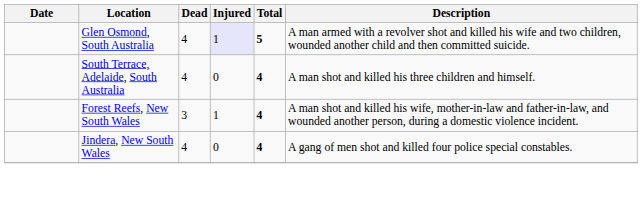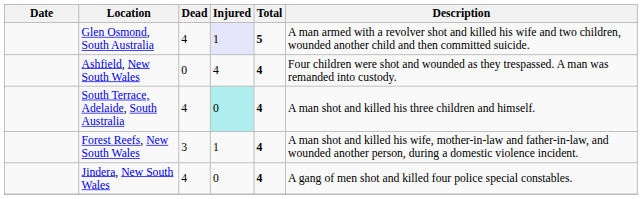 <table class="wikitable sortable mw-datatable">
 <tr>
 <th width=12%>Date</th>
 <th width=16%>Location</th>
 <th width=5%>Dead</th>
 <th width=5%>Injured</th>
 <th width=5%>Total</th>
 <th width=60%>Description</th>
 </tr>
 <tr>
 <td></td>
 <td><a href='#'>Glen Osmond</a>, <a href='#'>South Australia</a></td>
 <td>4</td>
 <td style="background: lavender;">1</td>
 <td><strong>5</strong></td>
 <td>A man armed with a revolver shot and killed his wife and two children, wounded another child and then committed suicide.</td>
 </tr>
 <tr>
 <td></td>
+<td><a href='#'>Ashfield</a>, <a href='#'>New South Wales</a></td>
+<td>0</td>
+<td>4</td>
+<td><strong>4</strong></td>
+<td>Four children were shot and wounded as they trespassed. A man was remanded into custody.</td>
+</tr>
+<tr>
+<td></td>
 <td><a href='#'>South Terrace, Adelaide</a>, <a href='#'>South Australia</a></td>
 <td>4</td>
-<td>0</td>
+<td style="background: paleturquoise;">0</td>
 <td><strong>4</strong></td>
 <td>A man shot and killed his three children and himself.</td>
 </tr>
 <tr>
 <td></td>
 <td><a href='#'>Forest Reefs</a>, <a href='#'>New South Wales</a></td>
 <td>3</td>
 <td>1</td>
 <td><strong>4</strong></td>
 <td>A man shot and killed his wife, mother-in-law and father-in-law, and wounded another person, during a domestic violence incident.</td>
 </tr>
 <tr>
 <td></td>
 <td><a href='#'>Jindera</a>, <a href='#'>New South Wales</a></td>
 <td>4</td>
 <td>0</td>
 <td><strong>4</strong></td>
 <td>A gang of men shot and killed four police special constables.</td>
 </tr>
 <tr>
 </tr>
 </table>
